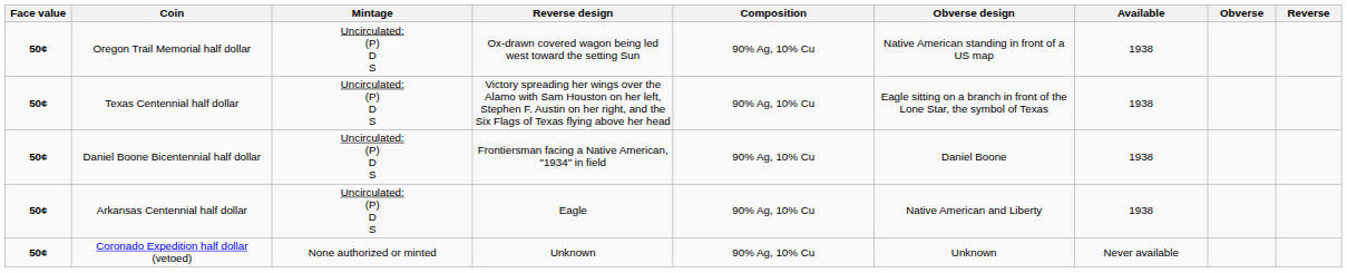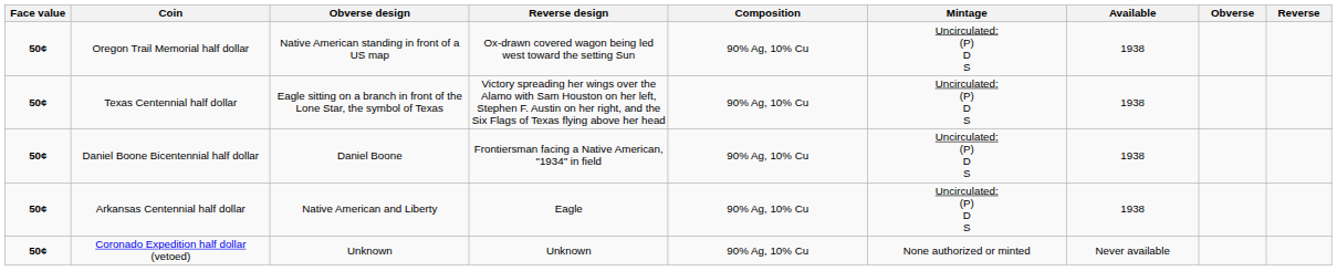 <table class="wikitable">
 <tr>
 <th width="5%">Face value</th>
 <th width="15%">Coin</th>
-<th width="15%">Mintage</th>
+<th width="15%">Obverse design</th>
 <th width="15%">Reverse design</th>
 <th width="15%">Composition</th>
-<th width="15%">Obverse design</th>
+<th width="15%">Mintage</th>
 <th width="10%">Available</th>
 <th>Obverse</th>
 <th>Reverse</th>
 </tr>
 <tr>
 <td align="center"><strong>50¢</strong></td>
 <td align="center">Oregon Trail Memorial half dollar</td>
-<td align="center"><u>Uncirculated:</u><br> (P) <br>  D <br>  S</td>
+<td align="center">Native American standing in front of a US map</td>
 <td align="center">Ox-drawn covered wagon being led west toward the setting Sun</td>
 <td align="center">90% Ag, 10% Cu</td>
-<td align="center">Native American standing in front of a US map</td>
+<td align="center"><u>Uncirculated:</u><br> (P) <br>  D <br>  S</td>
 <td align="center">1938</td>
 <td></td>
 <td></td>
 </tr>
 <tr>
 <td align="center"><strong>50¢</strong></td>
 <td align="center">Texas Centennial half dollar</td>
-<td align="center"><u>Uncirculated:</u><br> (P) <br>  D <br>  S</td>
+<td align="center">Eagle sitting on a branch in front of the Lone Star, the symbol of Texas</td>
 <td align="center">Victory spreading her wings over the Alamo with Sam Houston on her left, Stephen F. Austin on her right, and the Six Flags of Texas flying above her head</td>
 <td align="center">90% Ag, 10% Cu</td>
-<td align="center">Eagle sitting on a branch in front of the Lone Star, the symbol of Texas</td>
+<td align="center"><u>Uncirculated:</u><br> (P) <br>  D <br>  S</td>
 <td align="center">1938</td>
 <td></td>
 <td></td>
 </tr>
 <tr>
 <td align="center"><strong>50¢</strong></td>
 <td align="center">Daniel Boone Bicentennial half dollar</td>
-<td align="center"><u>Uncirculated:</u><br> (P) <br>  D <br>  S</td>
+<td align="center">Daniel Boone</td>
 <td align="center">Frontiersman facing a Native American, "1934" in field</td>
 <td align="center">90% Ag, 10% Cu</td>
-<td align="center">Daniel Boone</td>
+<td align="center"><u>Uncirculated:</u><br> (P) <br>  D <br>  S</td>
 <td align="center">1938</td>
 <td></td>
 <td></td>
 </tr>
 <tr>
 <td align="center"><strong>50¢</strong></td>
 <td align="center">Arkansas Centennial half dollar</td>
-<td align="center"><u>Uncirculated:</u><br> (P) <br>  D <br>  S</td>
+<td align="center">Native American and Liberty</td>
 <td align="center">Eagle</td>
 <td align="center">90% Ag, 10% Cu</td>
-<td align="center">Native American and Liberty</td>
+<td align="center"><u>Uncirculated:</u><br> (P) <br>  D <br>  S</td>
 <td align="center">1938</td>
 <td></td>
 <td></td>
 </tr>
 <tr>
 <td align="center"><strong>50¢</strong></td>
 <td align="center"><a href='#'>Coronado Expedition half dollar</a><br>(vetoed)</td>
-<td align="center">None authorized or minted</td>
+<td align="center">Unknown</td>
 <td align="center">Unknown</td>
 <td align="center">90% Ag, 10% Cu</td>
-<td align="center">Unknown</td>
+<td align="center">None authorized or minted</td>
 <td align="center">Never available</td>
 <td></td>
 <td></td>
 </tr>
 </table>
